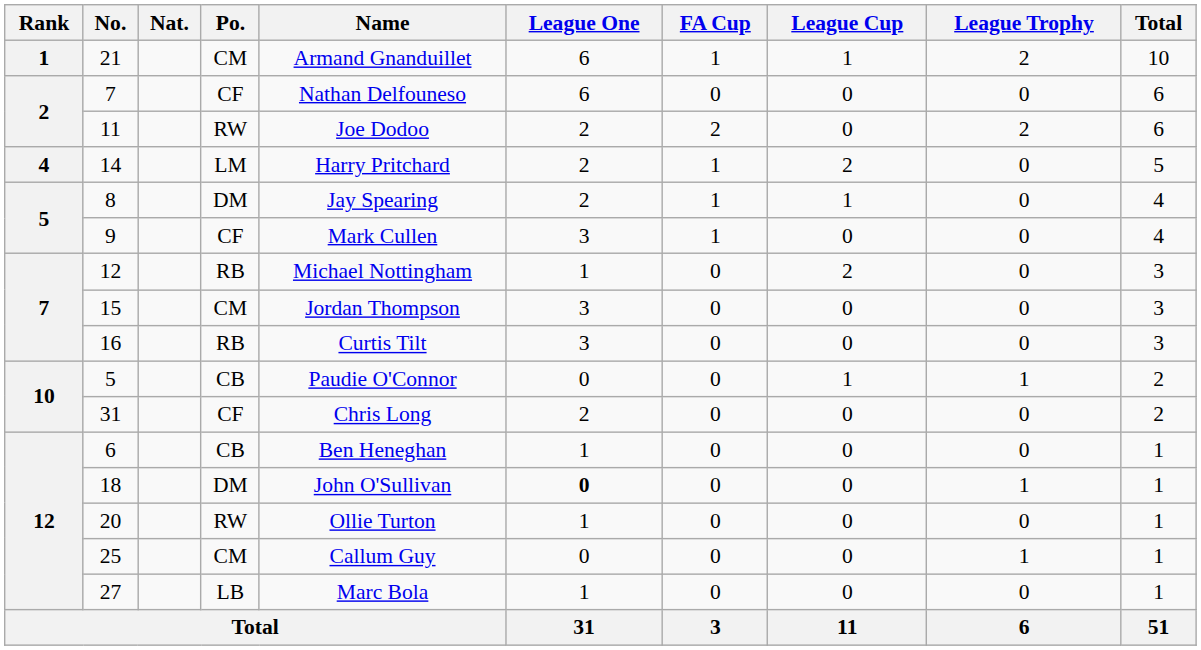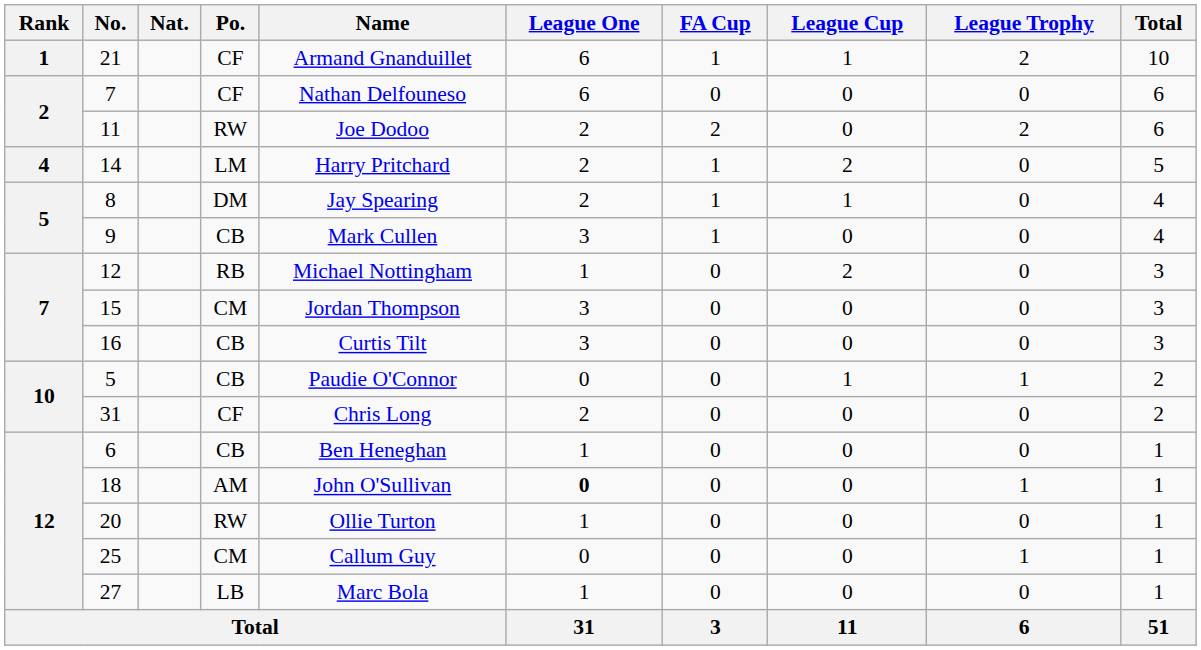 <table class="wikitable" style="text-align:center; font-size:95%; width:95%;">
 <tr>
 <th>Rank</th>
 <th>No.</th>
 <th>Nat.</th>
 <th>Po.</th>
 <th>Name</th>
 <th><a href='#'>League One</a></th>
 <th><a href='#'>FA Cup</a></th>
 <th><a href='#'>League Cup</a></th>
 <th><a href='#'>League Trophy</a></th>
 <th>Total</th>
 </tr>
 <tr>
 <th rowspan=1>1</th>
 <td>21</td>
 <td></td>
-<td>CM</td>
+<td>CF</td>
 <td><a href='#'>Armand Gnanduillet</a></td>
 <td>6</td>
 <td>1</td>
 <td>1</td>
 <td>2</td>
 <td>10</td>
 </tr>
 <tr>
 <th rowspan=2>2</th>
 <td>7</td>
 <td></td>
 <td>CF</td>
 <td><a href='#'>Nathan Delfouneso</a></td>
 <td>6</td>
 <td>0</td>
 <td>0</td>
 <td>0</td>
 <td>6</td>
 </tr>
 <tr>
 <td>11</td>
 <td></td>
 <td>RW</td>
 <td><a href='#'>Joe Dodoo</a></td>
 <td>2</td>
 <td>2</td>
 <td>0</td>
 <td>2</td>
 <td>6</td>
 </tr>
 <tr>
 <th rowspan=1>4</th>
 <td>14</td>
 <td></td>
 <td>LM</td>
 <td><a href='#'>Harry Pritchard</a></td>
 <td>2</td>
 <td>1</td>
 <td>2</td>
 <td>0</td>
 <td>5</td>
 </tr>
 <tr>
 <th rowspan=2>5</th>
 <td>8</td>
 <td></td>
 <td>DM</td>
 <td><a href='#'>Jay Spearing</a></td>
 <td>2</td>
 <td>1</td>
 <td>1</td>
 <td>0</td>
 <td>4</td>
 </tr>
 <tr>
 <td>9</td>
 <td></td>
-<td>CF</td>
+<td>CB</td>
 <td><a href='#'>Mark Cullen</a></td>
 <td>3</td>
 <td>1</td>
 <td>0</td>
 <td>0</td>
 <td>4</td>
 </tr>
 <tr>
 <th rowspan=3>7</th>
 <td>12</td>
 <td></td>
 <td>RB</td>
 <td><a href='#'>Michael Nottingham</a></td>
 <td>1</td>
 <td>0</td>
 <td>2</td>
 <td>0</td>
 <td>3</td>
 </tr>
 <tr>
 <td>15</td>
 <td></td>
 <td>CM</td>
 <td><a href='#'>Jordan Thompson</a></td>
 <td>3</td>
 <td>0</td>
 <td>0</td>
 <td>0</td>
 <td>3</td>
 </tr>
 <tr>
 <td>16</td>
 <td></td>
-<td>RB</td>
+<td>CB</td>
 <td><a href='#'>Curtis Tilt</a></td>
 <td>3</td>
 <td>0</td>
 <td>0</td>
 <td>0</td>
 <td>3</td>
 </tr>
 <tr>
 <th rowspan=2>10</th>
 <td>5</td>
 <td></td>
 <td>CB</td>
 <td><a href='#'>Paudie O'Connor</a></td>
 <td>0</td>
 <td>0</td>
 <td>1</td>
 <td>1</td>
 <td>2</td>
 </tr>
 <tr>
 <td>31</td>
 <td></td>
 <td>CF</td>
 <td><a href='#'>Chris Long</a></td>
 <td>2</td>
 <td>0</td>
 <td>0</td>
 <td>0</td>
 <td>2</td>
 </tr>
 <tr>
 <th rowspan=5>12</th>
 <td>6</td>
 <td></td>
 <td>CB</td>
 <td><a href='#'>Ben Heneghan</a></td>
 <td>1</td>
 <td>0</td>
 <td>0</td>
 <td>0</td>
 <td>1</td>
 </tr>
 <tr>
 <td>18</td>
 <td></td>
-<td>DM</td>
+<td>AM</td>
 <td><a href='#'>John O'Sullivan</a></td>
 <td><strong>0</strong></td>
 <td>0</td>
 <td>0</td>
 <td>1</td>
 <td>1</td>
 </tr>
 <tr>
 <td>20</td>
 <td></td>
 <td>RW</td>
 <td><a href='#'>Ollie Turton</a></td>
 <td>1</td>
 <td>0</td>
 <td>0</td>
 <td>0</td>
 <td>1</td>
 </tr>
 <tr>
 <td>25</td>
 <td></td>
 <td>CM</td>
 <td><a href='#'>Callum Guy</a></td>
 <td>0</td>
 <td>0</td>
 <td>0</td>
 <td>1</td>
 <td>1</td>
 </tr>
 <tr>
 <td>27</td>
 <td></td>
 <td>LB</td>
 <td><a href='#'>Marc Bola</a></td>
 <td>1</td>
 <td>0</td>
 <td>0</td>
 <td>0</td>
 <td>1</td>
 </tr>
 <tr>
 <th colspan=5>Total</th>
 <th>31</th>
 <th>3</th>
 <th>11</th>
 <th>6</th>
 <th>51</th>
 </tr>
 </table>
